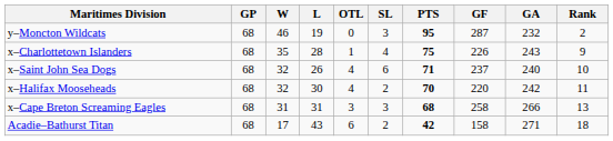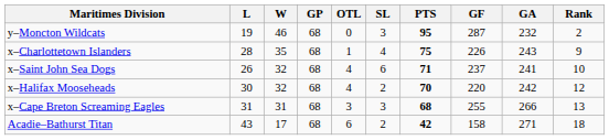 <table class="wikitable" style="text-align:center">
 <tr>
 <th bgcolor="#DDDDFF" width="33%">Maritimes Division</th>
+<th bgcolor="#DDDDFF" width="5%">L</th>
+<th bgcolor="#DDDDFF" width="5%">W</th>
 <th bgcolor="#DDDDFF" width="5%">GP</th>
-<th bgcolor="#DDDDFF" width="5%">W</th>
-<th bgcolor="#DDDDFF" width="5%">L</th>
 <th bgcolor="#DDDDFF" width="5%">OTL</th>
 <th bgcolor="#DDDDFF" width="5%">SL</th>
 <th bgcolor="#DDDDFF" width="7.5%">PTS</th>
 <th bgcolor="#DDDDFF" width="7.5%">GF</th>
 <th bgcolor="#DDDDFF" width="7.5%">GA</th>
 <th bgcolor="#DDDDFF" width="7.5%">Rank</th>
 </tr>
 <tr>
 <td align=left>y–<a href='#'>Moncton Wildcats</a></td>
+<td>19</td>
+<td>46</td>
 <td>68</td>
-<td>46</td>
-<td>19</td>
 <td>0</td>
 <td>3</td>
 <td><strong>95</strong></td>
 <td>287</td>
 <td>232</td>
 <td>2</td>
 </tr>
 <tr>
 <td align=left>x–<a href='#'>Charlottetown Islanders</a></td>
+<td>28</td>
+<td>35</td>
 <td>68</td>
-<td>35</td>
-<td>28</td>
 <td>1</td>
 <td>4</td>
 <td><strong>75</strong></td>
 <td>226</td>
 <td>243</td>
 <td>9</td>
 </tr>
 <tr>
 <td align=left>x–<a href='#'>Saint John Sea Dogs</a></td>
+<td>26</td>
+<td>32</td>
 <td>68</td>
-<td>32</td>
-<td>26</td>
 <td>4</td>
 <td>6</td>
 <td><strong>71</strong></td>
 <td>237</td>
-<td>240</td>
+<td>241</td>
 <td>10</td>
 </tr>
 <tr>
 <td align=left>x–<a href='#'>Halifax Mooseheads</a></td>
+<td>30</td>
+<td>32</td>
 <td>68</td>
-<td>32</td>
-<td>30</td>
 <td>4</td>
 <td>2</td>
 <td><strong>70</strong></td>
 <td>220</td>
 <td>242</td>
-<td>11</td>
+<td>12</td>
 </tr>
 <tr>
 <td align=left>x–<a href='#'>Cape Breton Screaming Eagles</a></td>
-<td>68</td>
 <td>31</td>
 <td>31</td>
+<td>68</td>
 <td>3</td>
 <td>3</td>
 <td><strong>68</strong></td>
-<td>258</td>
+<td>255</td>
 <td>266</td>
 <td>13</td>
 </tr>
 <tr>
 <td align=left><a href='#'>Acadie–Bathurst Titan</a></td>
+<td>43</td>
+<td>17</td>
 <td>68</td>
-<td>17</td>
-<td>43</td>
 <td>6</td>
 <td>2</td>
 <td><strong>42</strong></td>
 <td>158</td>
 <td>271</td>
 <td>18</td>
 </tr>
 </table>
